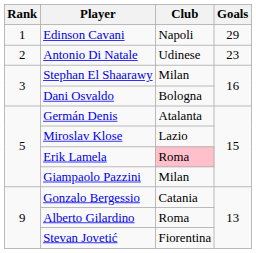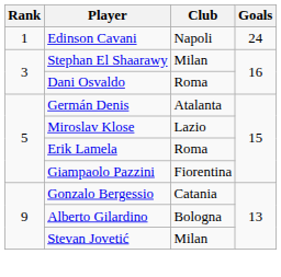 <table class="wikitable" style="text-align:center">
 <tr>
 <th>Rank</th>
 <th>Player</th>
 <th>Club</th>
 <th>Goals</th>
 </tr>
 <tr>
 <td>1</td>
 <td align="left"> <a href='#'>Edinson Cavani</a></td>
 <td align="left">Napoli</td>
-<td>29</td>
-</tr>
-<tr>
-<td>2</td>
-<td align="left"> <a href='#'>Antonio Di Natale</a></td>
-<td align="left">Udinese</td>
-<td>23</td>
+<td>24</td>
 </tr>
 <tr>
 <td rowspan="2">3</td>
 <td align="left"> <a href='#'>Stephan El Shaarawy</a></td>
 <td align="left">Milan</td>
 <td rowspan="2">16</td>
 </tr>
 <tr>
 <td align="left"> <a href='#'>Dani Osvaldo</a></td>
-<td align="left">Bologna</td>
+<td align="left">Roma</td>
 </tr>
 <tr>
 <td rowspan="4">5</td>
 <td align="left"> <a href='#'>Germán Denis</a></td>
 <td align="left">Atalanta</td>
 <td rowspan="4">15</td>
 </tr>
 <tr>
 <td align="left"> <a href='#'>Miroslav Klose</a></td>
 <td align="left">Lazio</td>
 </tr>
 <tr>
 <td align="left"> <a href='#'>Erik Lamela</a></td>
-<td align="left" style="background: pink;">Roma</td>
+<td align="left">Roma</td>
 </tr>
 <tr>
 <td align="left"> <a href='#'>Giampaolo Pazzini</a></td>
-<td align="left">Milan</td>
+<td align="left">Fiorentina</td>
 </tr>
 <tr>
 <td rowspan="3">9</td>
 <td align="left"> <a href='#'>Gonzalo Bergessio</a></td>
 <td align="left">Catania</td>
 <td rowspan="3">13</td>
 </tr>
 <tr>
 <td align="left"> <a href='#'>Alberto Gilardino</a></td>
-<td align="left">Roma</td>
+<td align="left">Bologna</td>
 </tr>
 <tr>
 <td align="left"> <a href='#'>Stevan Jovetić</a></td>
-<td align="left">Fiorentina</td>
+<td align="left">Milan</td>
 </tr>
 </table>
